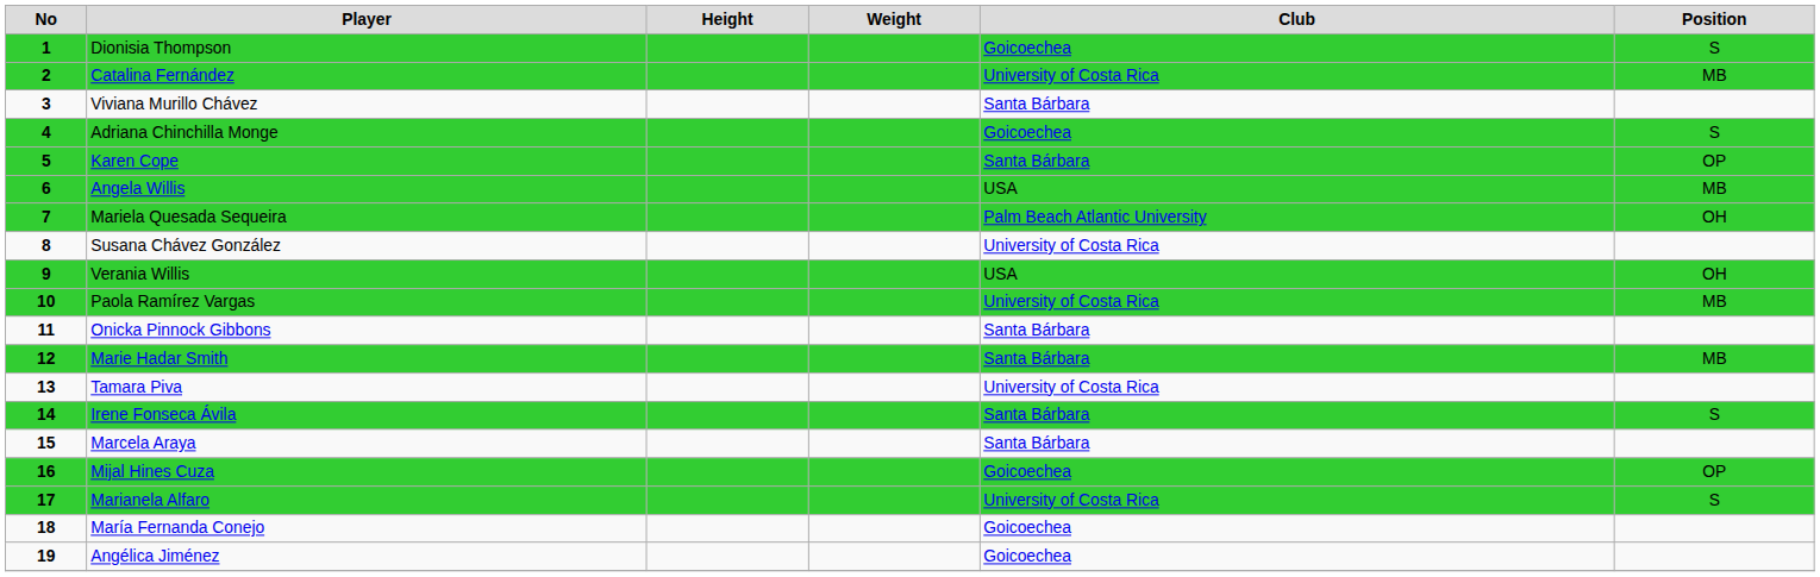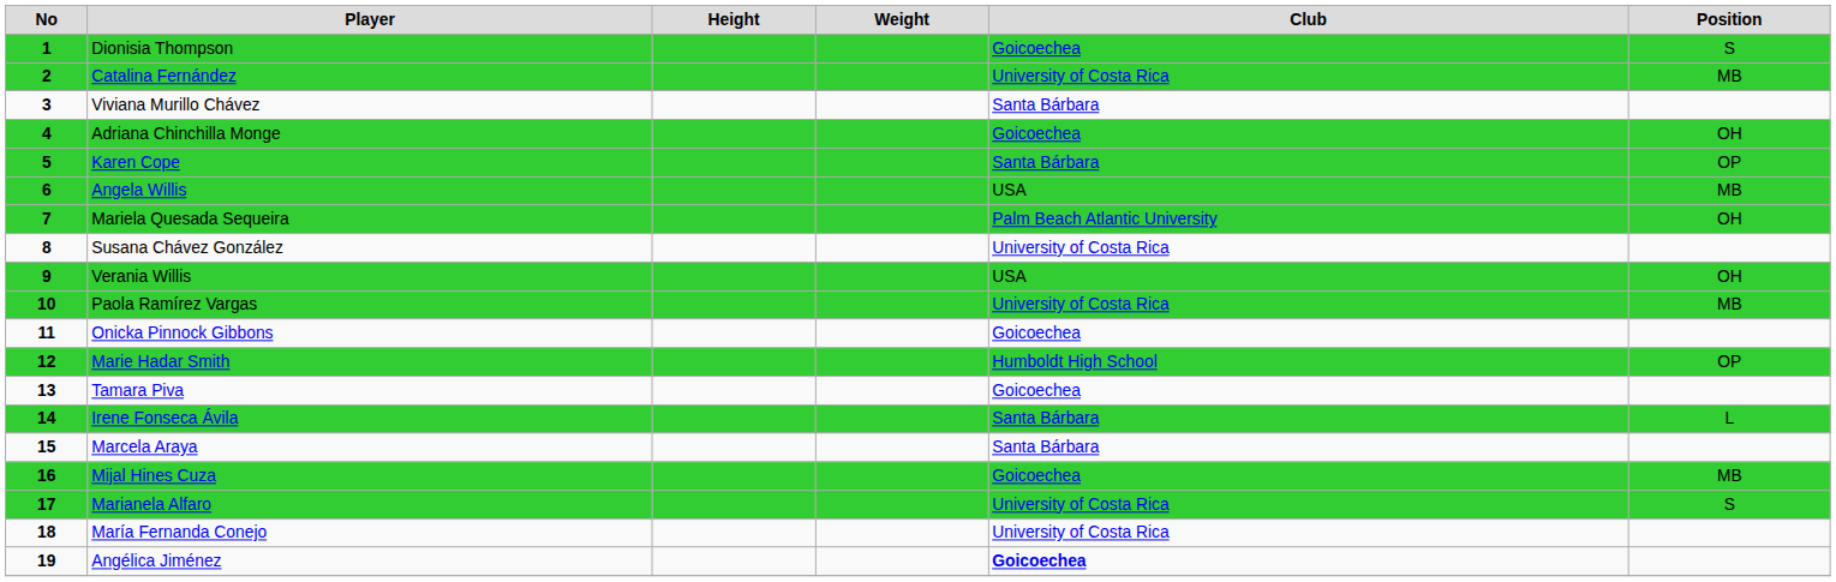 <table class="wikitable" style="margin:0.5em auto; font-size:90%; line-height:1.25em;" width=100%>
 <tr>
 <td bgcolor="#DCDCDC" align="center"><strong>No</strong></td>
 <td bgcolor="#DCDCDC" align="center"><strong>Player</strong></td>
 <td bgcolor="#DCDCDC" align="center"><strong>Height</strong></td>
 <td bgcolor="#DCDCDC" align="center"><strong>Weight</strong></td>
 <td bgcolor="#DCDCDC" align="center"><strong>Club</strong></td>
 <td bgcolor="#DCDCDC" align="center"><strong>Position</strong></td>
 </tr>
 <tr>
 <td style="background:limegreen;" align="center"><strong>1</strong></td>
 <td style="background:limegreen;">Dionisia Thompson</td>
 <td style="background:limegreen;" align="center"></td>
 <td style="background:limegreen;" align="center"></td>
 <td style="background:limegreen;"> <a href='#'>Goicoechea</a></td>
 <td style="background:limegreen;" align="center">S</td>
 </tr>
 <tr>
 <td style="background:limegreen;" align="center"><strong>2</strong></td>
 <td style="background:limegreen;"><a href='#'>Catalina Fernández</a></td>
 <td style="background:limegreen;" align="center"></td>
 <td style="background:limegreen;" align="center"></td>
 <td style="background:limegreen;"> <a href='#'>University of Costa Rica</a></td>
 <td style="background:limegreen;" align="center">MB</td>
 </tr>
 <tr>
 <td align="center"><strong>3</strong></td>
 <td>Viviana Murillo Chávez</td>
 <td align="center"></td>
 <td align="center"></td>
 <td> <a href='#'>Santa Bárbara</a></td>
 <td align="center"></td>
 </tr>
 <tr>
 <td style="background:limegreen;" align="center"><strong>4</strong></td>
 <td style="background:limegreen;">Adriana Chinchilla Monge</td>
 <td style="background:limegreen;" align="center"></td>
 <td style="background:limegreen;" align="center"></td>
 <td style="background:limegreen;"> <a href='#'>Goicoechea</a></td>
-<td style="background:limegreen;" align="center">S</td>
+<td style="background:limegreen;" align="center">OH</td>
 </tr>
 <tr>
 <td style="background:limegreen;" align="center"><strong>5</strong></td>
 <td style="background:limegreen;"><a href='#'>Karen Cope</a></td>
 <td style="background:limegreen;" align="center"></td>
 <td style="background:limegreen;" align="center"></td>
 <td style="background:limegreen;"> <a href='#'>Santa Bárbara</a></td>
 <td style="background:limegreen;" align="center">OP</td>
 </tr>
 <tr>
 <td style="background:limegreen;" align="center"><strong>6</strong></td>
 <td style="background:limegreen;"><a href='#'>Angela Willis</a></td>
 <td style="background:limegreen;" align="center"></td>
 <td style="background:limegreen;" align="center"></td>
 <td style="background:limegreen;"> USA</td>
 <td style="background:limegreen;" align="center">MB</td>
 </tr>
 <tr>
 <td style="background:limegreen;" align="center"><strong>7</strong></td>
 <td style="background:limegreen;">Mariela Quesada Sequeira</td>
 <td style="background:limegreen;" align="center"></td>
 <td style="background:limegreen;" align="center"></td>
 <td style="background:limegreen;"> <a href='#'>Palm Beach Atlantic University</a></td>
 <td style="background:limegreen;" align="center">OH</td>
 </tr>
 <tr>
 <td align="center"><strong>8</strong></td>
 <td>Susana Chávez González</td>
 <td align="center"></td>
 <td align="center"></td>
 <td> <a href='#'>University of Costa Rica</a></td>
 <td align="center"></td>
 </tr>
 <tr>
 <td style="background:limegreen;" align="center"><strong>9</strong></td>
 <td style="background:limegreen;">Verania Willis</td>
 <td style="background:limegreen;" align="center"></td>
 <td style="background:limegreen;" align="center"></td>
 <td style="background:limegreen;"> USA</td>
 <td style="background:limegreen;" align="center">OH</td>
 </tr>
 <tr>
 <td style="background:limegreen;" align="center"><strong>10</strong></td>
 <td style="background:limegreen;">Paola Ramírez Vargas</td>
 <td style="background:limegreen;" align="center"></td>
 <td style="background:limegreen;" align="center"></td>
 <td style="background:limegreen;"> <a href='#'>University of Costa Rica</a></td>
 <td style="background:limegreen;" align="center">MB</td>
 </tr>
 <tr>
 <td align="center"><strong>11</strong></td>
 <td><a href='#'>Onicka Pinnock Gibbons</a></td>
 <td align="center"></td>
 <td align="center"></td>
-<td> <a href='#'>Santa Bárbara</a></td>
+<td> <a href='#'>Goicoechea</a></td>
 <td align="center"></td>
 </tr>
 <tr>
 <td style="background:limegreen;" align="center"><strong>12</strong></td>
 <td style="background:limegreen;"><a href='#'>Marie Hadar Smith</a></td>
 <td style="background:limegreen;" align="center"></td>
 <td style="background:limegreen;" align="center"></td>
-<td style="background:limegreen;"> <a href='#'>Santa Bárbara</a></td>
-<td style="background:limegreen;" align="center">MB</td>
+<td style="background:limegreen;"> <a href='#'>Humboldt High School</a></td>
+<td style="background:limegreen;" align="center">OP</td>
 </tr>
 <tr>
 <td align="center"><strong>13</strong></td>
 <td><a href='#'>Tamara Piva</a></td>
 <td align="center"></td>
 <td align="center"></td>
-<td> <a href='#'>University of Costa Rica</a></td>
+<td> <a href='#'>Goicoechea</a></td>
 <td align="center"></td>
 </tr>
 <tr>
 <td style="background:limegreen;" align="center"><strong>14</strong></td>
 <td style="background:limegreen;"><a href='#'>Irene Fonseca Ávila</a></td>
 <td style="background:limegreen;" align="center"></td>
 <td style="background:limegreen;" align="center"></td>
 <td style="background:limegreen;"> <a href='#'>Santa Bárbara</a></td>
-<td style="background:limegreen;" align="center">S</td>
+<td style="background:limegreen;" align="center">L</td>
 </tr>
 <tr>
 <td align="center"><strong>15</strong></td>
 <td><a href='#'>Marcela Araya</a></td>
 <td align="center"></td>
 <td align="center"></td>
 <td> <a href='#'>Santa Bárbara</a></td>
 <td align="center"></td>
 </tr>
 <tr>
 <td style="background:limegreen;" align="center"><strong>16</strong></td>
 <td style="background:limegreen;"><a href='#'>Mijal Hines Cuza</a></td>
 <td style="background:limegreen;" align="center"></td>
 <td style="background:limegreen;" align="center"></td>
 <td style="background:limegreen;"> <a href='#'>Goicoechea</a></td>
-<td style="background:limegreen;" align="center">OP</td>
+<td style="background:limegreen;" align="center">MB</td>
 </tr>
 <tr>
 <td style="background:limegreen;" align="center"><strong>17</strong></td>
 <td style="background:limegreen;"><a href='#'>Marianela Alfaro</a></td>
 <td style="background:limegreen;" align="center"></td>
 <td style="background:limegreen;" align="center"></td>
 <td style="background:limegreen;"> <a href='#'>University of Costa Rica</a></td>
 <td style="background:limegreen;" align="center">S</td>
 </tr>
 <tr>
 <td align="center"><strong>18</strong></td>
 <td><a href='#'>María Fernanda Conejo</a></td>
 <td align="center"></td>
 <td align="center"></td>
-<td> <a href='#'>Goicoechea</a></td>
+<td> <a href='#'>University of Costa Rica</a></td>
 <td align="center"></td>
 </tr>
 <tr>
 <td align="center"><strong>19</strong></td>
 <td><a href='#'>Angélica Jiménez</a></td>
 <td align="center"></td>
 <td align="center"></td>
-<td> <a href='#'>Goicoechea</a></td>
+<td><strong> <a href='#'>Goicoechea</a></strong></td>
 <td align="center"></td>
 </tr>
 <tr>
 </tr>
 </table>
